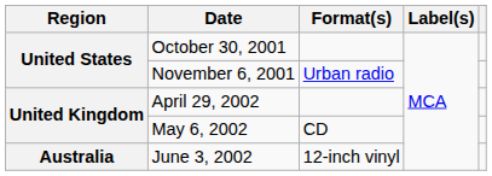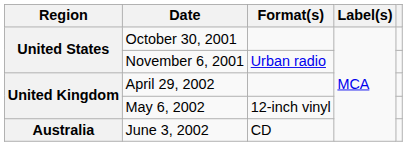 <table class="wikitable plainrowheaders">
 <tr>
 <th scope="col">Region</th>
 <th scope="col">Date</th>
 <th scope="col">Format(s)</th>
 <th scope="col">Label(s)</th>
 <th scope="col"></th>
 </tr>
 <tr>
 <th scope="row" rowspan="2">United States</th>
 <td>October 30, 2001</td>
 <td></td>
 <td rowspan="5"><a href='#'>MCA</a></td>
 <td></td>
 </tr>
 <tr>
 <td>November 6, 2001</td>
 <td><a href='#'>Urban radio</a></td>
 <td></td>
 </tr>
 <tr>
 <th scope="row" rowspan="2">United Kingdom</th>
 <td>April 29, 2002</td>
 <td></td>
 <td></td>
 </tr>
 <tr>
 <td>May 6, 2002</td>
-<td>CD</td>
+<td>12-inch vinyl</td>
 <td></td>
 </tr>
 <tr>
 <th scope="row">Australia</th>
 <td>June 3, 2002</td>
-<td>12-inch vinyl</td>
+<td>CD</td>
 <td></td>
 </tr>
 </table>
